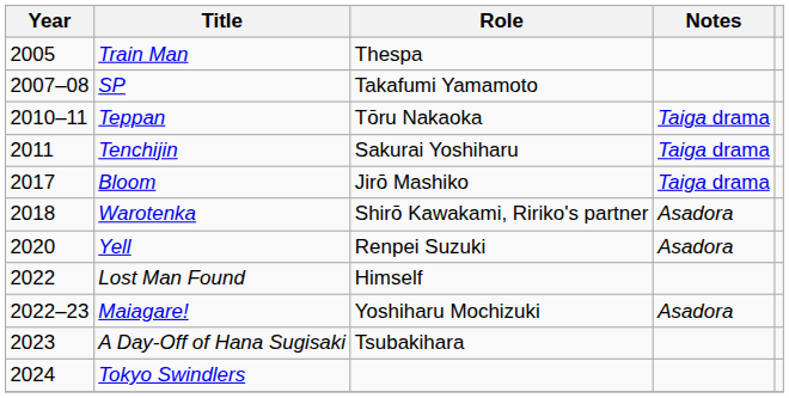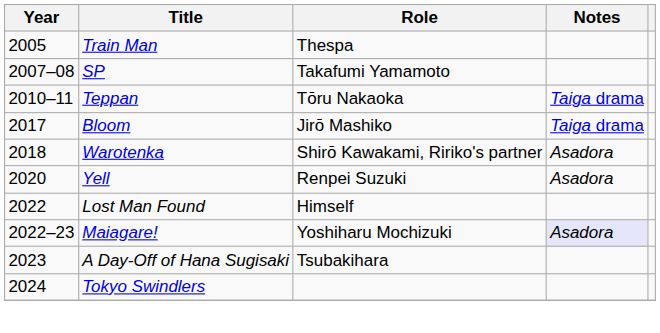 <table class="wikitable sortable">
 <tr>
 <th>Year</th>
 <th>Title</th>
 <th>Role</th>
 <th class="unsortable">Notes</th>
 <th class="unsortable"></th>
 </tr>
 <tr>
 <td>2005</td>
 <td><em><a href='#'>Train Man</a></em></td>
 <td>Thespa</td>
 <td></td>
 <td></td>
 </tr>
 <tr>
 <td>2007–08</td>
 <td><em><a href='#'>SP</a></em></td>
 <td>Takafumi Yamamoto</td>
 <td></td>
 <td></td>
 </tr>
 <tr>
 <td>2010–11</td>
 <td><em><a href='#'>Teppan</a></em></td>
 <td>Tōru Nakaoka</td>
-<td><a href='#'><em>Taiga</em> drama</a></td>
-<td></td>
-</tr>
-<tr>
-<td>2011</td>
-<td><em><a href='#'>Tenchijin</a></em></td>
-<td>Sakurai Yoshiharu</td>
 <td><a href='#'><em>Taiga</em> drama</a></td>
 <td></td>
 </tr>
 <tr>
 <td>2017</td>
 <td><em><a href='#'>Bloom</a></em></td>
 <td>Jirō Mashiko</td>
 <td><a href='#'><em>Taiga</em> drama</a></td>
 <td></td>
 </tr>
 <tr>
 <td>2018</td>
 <td><em><a href='#'>Warotenka</a></em></td>
 <td>Shirō Kawakami, Ririko's partner</td>
 <td><em>Asadora</em></td>
 <td></td>
 </tr>
 <tr>
 <td>2020</td>
 <td><em><a href='#'>Yell</a></em></td>
 <td>Renpei Suzuki</td>
 <td><em>Asadora</em></td>
 <td></td>
 </tr>
 <tr>
 <td>2022</td>
 <td><em>Lost Man Found</em></td>
 <td>Himself</td>
 <td></td>
 <td></td>
 </tr>
 <tr>
 <td>2022–23</td>
 <td><em><a href='#'>Maiagare!</a></em></td>
 <td>Yoshiharu Mochizuki</td>
-<td><em>Asadora</em></td>
+<td style="background: lavender;"><em>Asadora</em></td>
 <td></td>
 </tr>
 <tr>
 <td>2023</td>
 <td><em>A Day-Off of Hana Sugisaki</em></td>
 <td>Tsubakihara</td>
 <td></td>
 <td></td>
 </tr>
 <tr>
 <td>2024</td>
 <td><em><a href='#'>Tokyo Swindlers</a></em></td>
 <td></td>
 <td></td>
 <td></td>
 </tr>
 <tr>
 </tr>
 </table>
